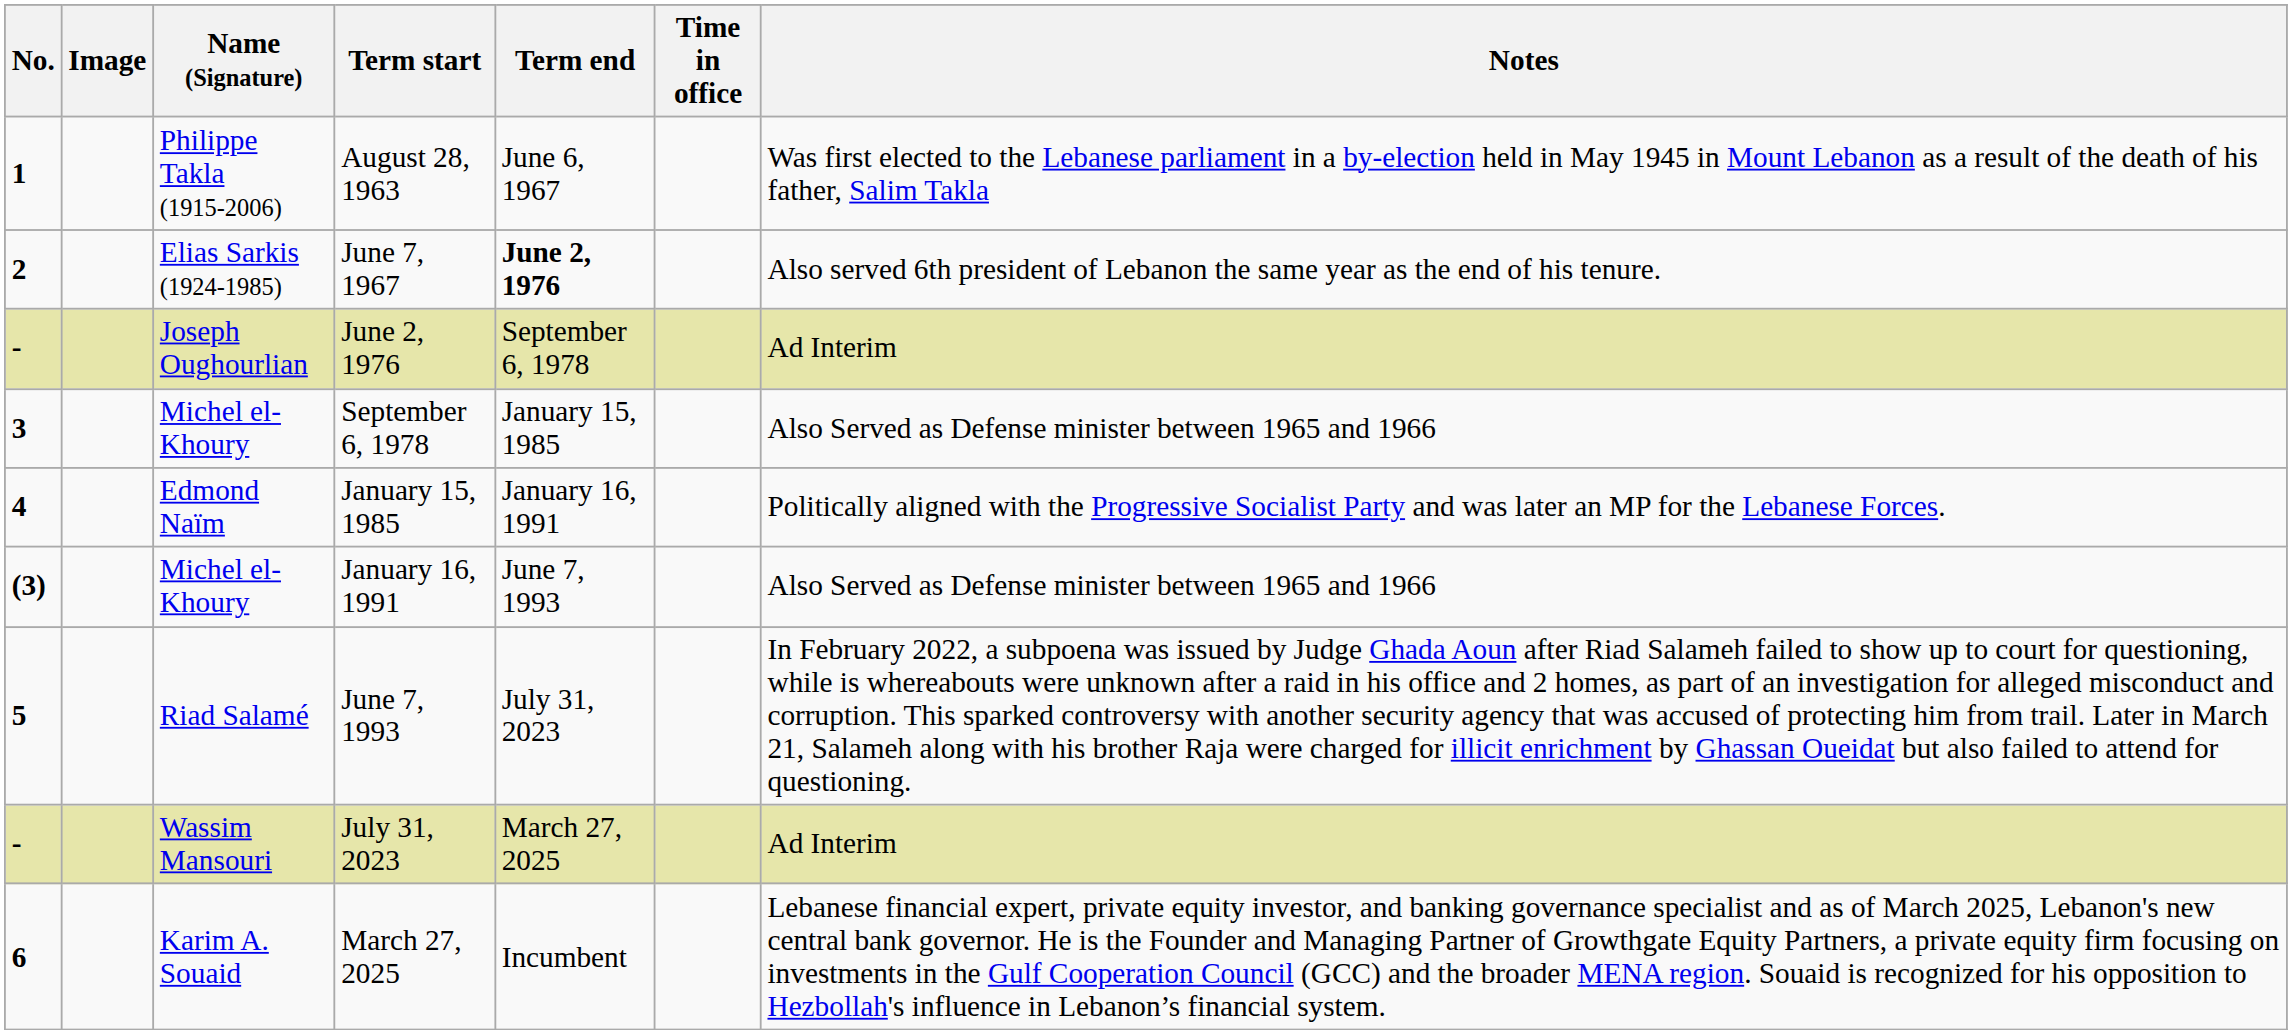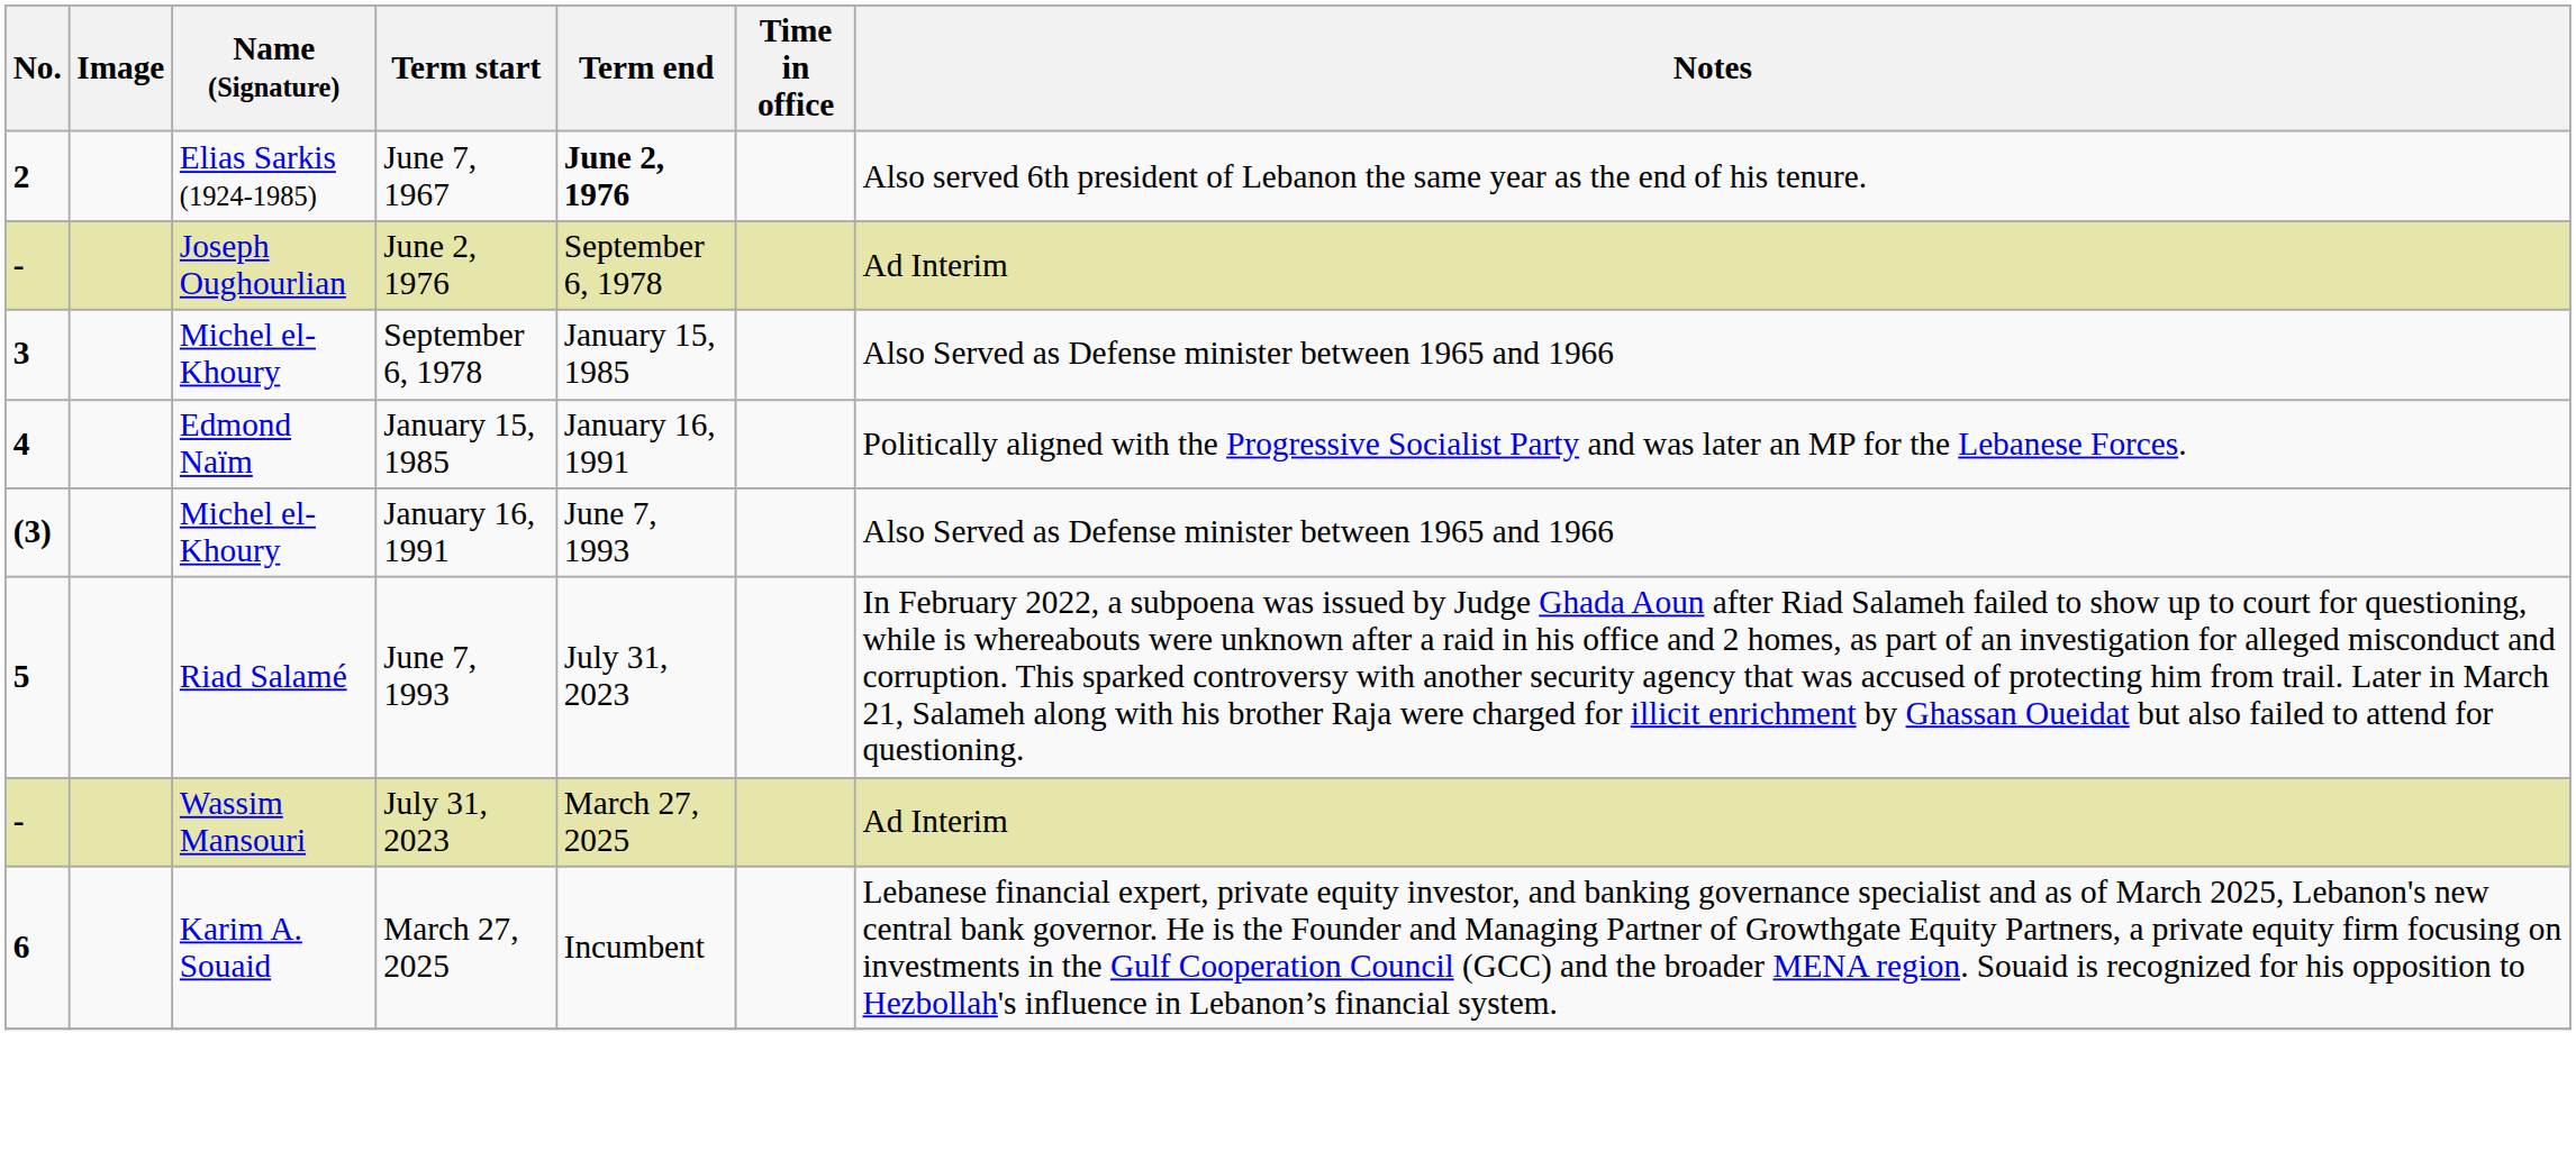 <table class="wikitable">
 <tr>
 <th>No.</th>
 <th>Image</th>
 <th>Name<br><small>(Signature)</small></th>
 <th>Term start</th>
 <th>Term end</th>
 <th>Time in office</th>
 <th>Notes</th>
-</tr>
-<tr>
-<td><strong>1</strong></td>
-<td></td>
-<td><a href='#'>Philippe Takla</a><br><small>(1915-2006)</small><br></td>
-<td>August 28, 1963</td>
-<td>June 6, 1967</td>
-<td></td>
-<td>Was first elected to the <a href='#'>Lebanese parliament</a> in a <a href='#'>by-election</a> held in May 1945 in <a href='#'>Mount Lebanon</a> as a result of the death of his father, <a href='#'>Salim Takla</a></td>
 </tr>
 <tr>
 <td><strong>2</strong></td>
 <td></td>
 <td><a href='#'>Elias Sarkis</a><br><small>(1924-1985)</small><br></td>
 <td>June 7, 1967</td>
 <td><strong>June 2, 1976</strong></td>
 <td></td>
 <td>Also served 6th president of Lebanon the same year as the end of his tenure.</td>
 </tr>
 <tr style="background-color:#E6E6AA">
 <td><strong>-</strong></td>
 <td></td>
 <td><a href='#'>Joseph Oughourlian</a></td>
 <td>June 2, 1976</td>
 <td>September 6, 1978</td>
 <td></td>
 <td>Ad Interim</td>
 </tr>
 <tr>
 <td><strong>3</strong></td>
 <td></td>
 <td><a href='#'>Michel el-Khoury</a></td>
 <td>September 6, 1978</td>
 <td>January 15, 1985</td>
 <td></td>
 <td>Also Served as Defense minister between 1965 and 1966</td>
 </tr>
 <tr>
 <td><strong>4</strong></td>
 <td></td>
 <td><a href='#'>Edmond Naïm</a></td>
 <td>January 15, 1985</td>
 <td>January 16, 1991</td>
 <td></td>
 <td>Politically aligned with the <a href='#'>Progressive Socialist Party</a> and was later an MP for the <a href='#'>Lebanese Forces</a>.</td>
 </tr>
 <tr>
 <td><strong>(3)</strong></td>
 <td></td>
 <td><a href='#'>Michel el-Khoury</a></td>
 <td>January 16, 1991</td>
 <td>June 7, 1993</td>
 <td></td>
 <td>Also Served as Defense minister between 1965 and 1966</td>
 </tr>
 <tr>
 <td><strong>5</strong></td>
 <td></td>
 <td><a href='#'>Riad Salamé</a></td>
 <td>June 7, 1993</td>
 <td>July 31, 2023</td>
 <td></td>
 <td>In February 2022, a subpoena was issued by Judge <a href='#'>Ghada Aoun</a> after Riad Salameh failed to show up to court for questioning, while is whereabouts were unknown after a raid in his office and 2 homes, as part of an investigation for alleged misconduct and corruption. This sparked controversy with another security agency that was accused of protecting him from trail. Later in March 21, Salameh along with his brother Raja were charged for <a href='#'>illicit enrichment</a> by <a href='#'>Ghassan Oueidat</a> but also failed to attend for questioning.</td>
 </tr>
 <tr style="background-color:#E6E6AA">
 <td><strong>-</strong></td>
 <td></td>
 <td><a href='#'>Wassim Mansouri</a><br></td>
 <td>July 31, 2023</td>
 <td>March 27, 2025</td>
 <td></td>
 <td>Ad Interim</td>
 </tr>
 <tr>
 <td><strong>6</strong></td>
 <td></td>
 <td><a href='#'>Karim A. Souaid</a></td>
 <td>March 27, 2025</td>
 <td>Incumbent</td>
 <td></td>
 <td>Lebanese financial expert, private equity investor, and banking governance specialist and as of March 2025, Lebanon's new central bank governor. He is the Founder and Managing Partner of Growthgate Equity Partners, a private equity firm focusing on investments in the <a href='#'>Gulf Cooperation Council</a> (GCC) and the broader <a href='#'>MENA region</a>. Souaid is recognized for his opposition to <a href='#'>Hezbollah</a>'s influence in Lebanon’s financial system.</td>
 </tr>
 <tr>
 </tr>
 </table>
